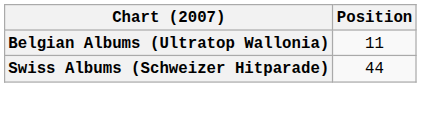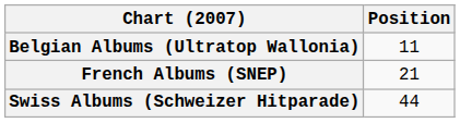 <table class="wikitable sortable plainrowheaders" style="text-align:center">
 <tr>
 <th scope="col">Chart (2007)</th>
 <th scope="col">Position</th>
 </tr>
 <tr>
 <th scope="row">Belgian Albums (Ultratop Wallonia)</th>
 <td>11</td>
 </tr>
 <tr>
+<th scope="row">French Albums (SNEP)</th>
+<td>21</td>
+</tr>
+<tr>
 <th scope="row">Swiss Albums (Schweizer Hitparade)</th>
 <td>44</td>
 </tr>
 </table>
